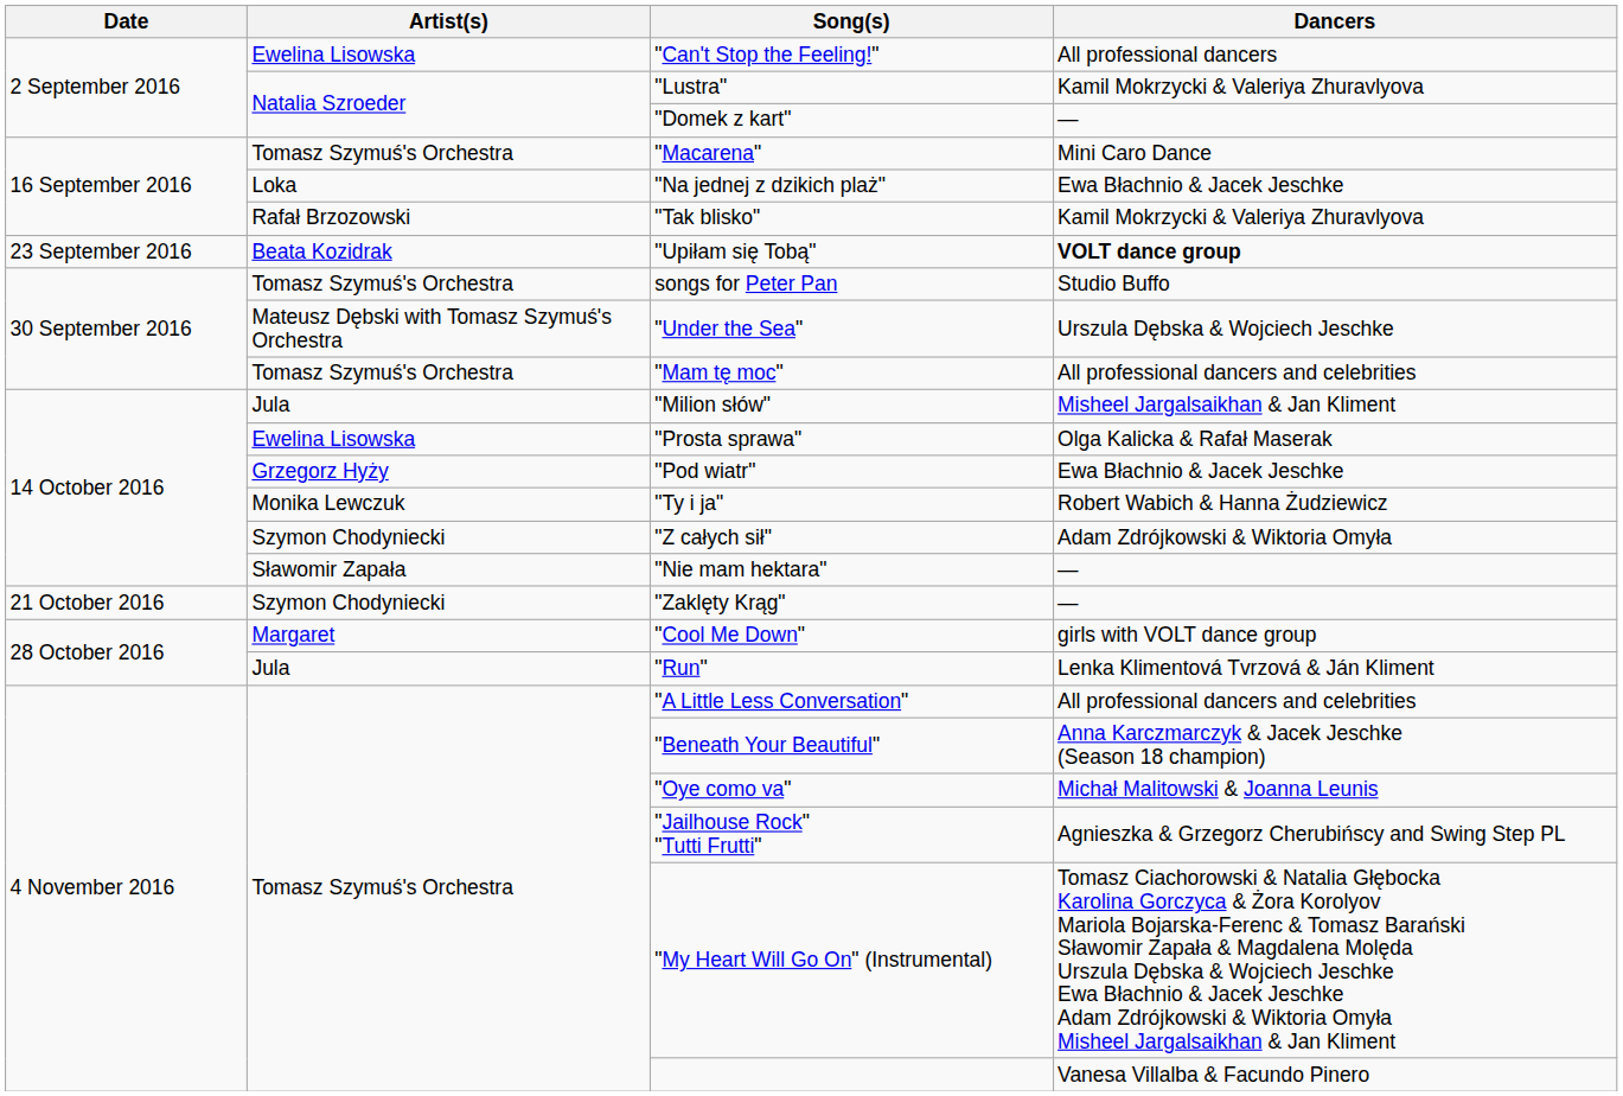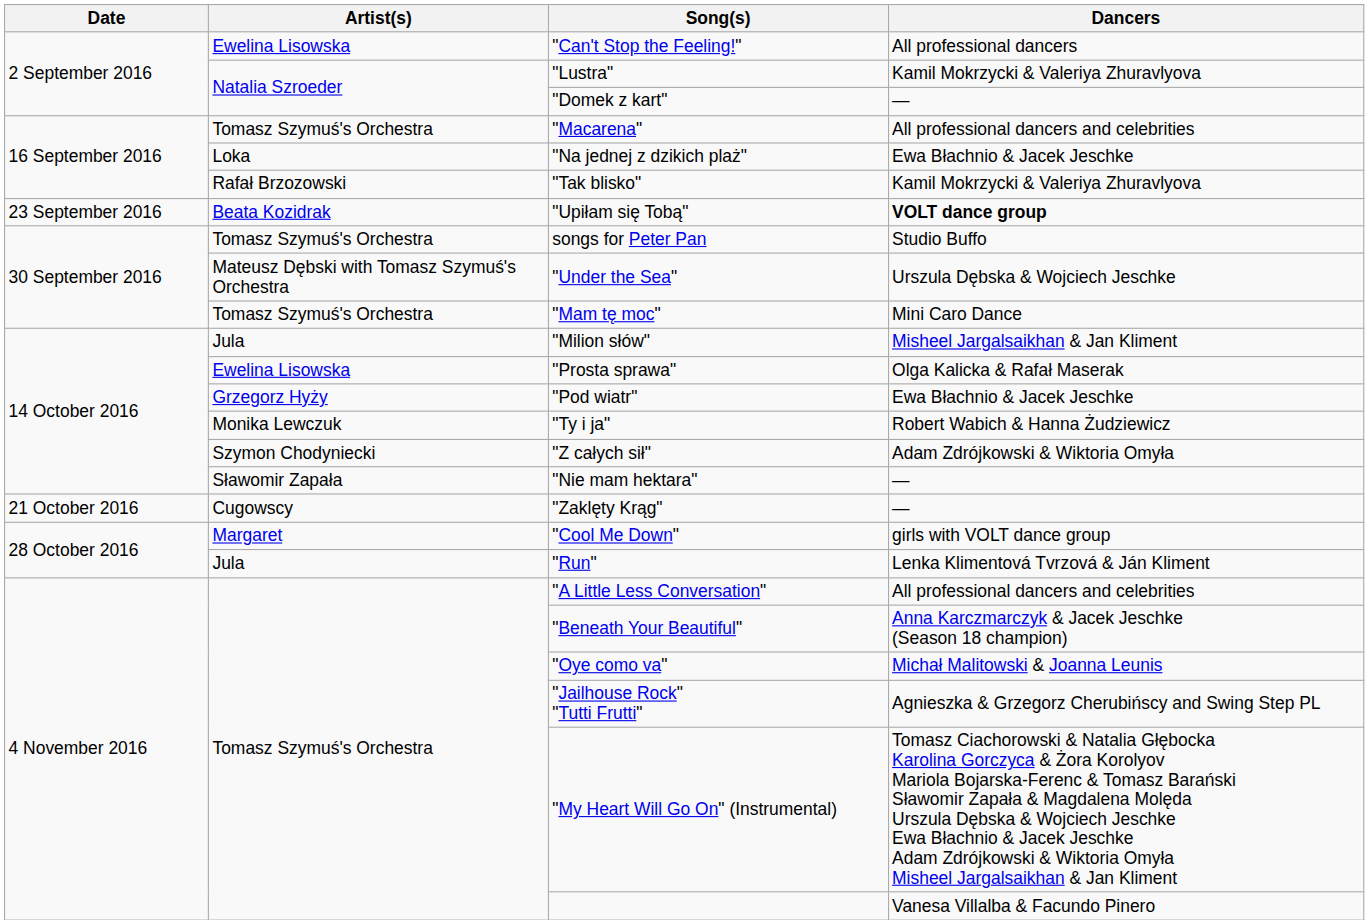 <table class="wikitable">
 <tr>
 <th style="width: 15%">Date</th>
 <th style="width: 25%">Artist(s)</th>
 <th style="width: 25%">Song(s)</th>
 <th>Dancers</th>
 </tr>
 <tr>
 <td rowspan="3">2 September 2016</td>
 <td><a href='#'>Ewelina Lisowska</a></td>
 <td>"<a href='#'>Can't Stop the Feeling!</a>"</td>
 <td>All professional dancers</td>
 </tr>
 <tr>
 <td rowspan="2"><a href='#'>Natalia Szroeder</a></td>
 <td>"Lustra"</td>
 <td>Kamil Mokrzycki & Valeriya Zhuravlyova</td>
 </tr>
 <tr>
 <td>"Domek z kart"</td>
 <td>—</td>
 </tr>
 <tr>
 <td rowspan="3">16 September 2016</td>
 <td>Tomasz Szymuś's Orchestra</td>
 <td>"<a href='#'>Macarena</a>"</td>
-<td>Mini Caro Dance</td>
+<td>All professional dancers and celebrities</td>
 </tr>
 <tr>
 <td>Loka</td>
 <td>"Na jednej z dzikich plaż"</td>
 <td>Ewa Błachnio & Jacek Jeschke</td>
 </tr>
 <tr>
 <td>Rafał Brzozowski</td>
 <td>"Tak blisko"</td>
 <td>Kamil Mokrzycki & Valeriya Zhuravlyova</td>
 </tr>
 <tr>
 <td>23 September 2016</td>
 <td><a href='#'>Beata Kozidrak</a></td>
 <td>"Upiłam się Tobą"</td>
 <td><strong>VOLT dance group</strong></td>
 </tr>
 <tr>
 <td rowspan="3">30 September 2016</td>
 <td>Tomasz Szymuś's Orchestra</td>
 <td>songs for <a href='#'>Peter Pan</a></td>
 <td>Studio Buffo</td>
 </tr>
 <tr>
 <td>Mateusz Dębski with Tomasz Szymuś's Orchestra</td>
 <td>"<a href='#'>Under the Sea</a>"</td>
 <td>Urszula Dębska & Wojciech Jeschke</td>
 </tr>
 <tr>
 <td>Tomasz Szymuś's Orchestra</td>
 <td>"<a href='#'>Mam tę moc</a>"</td>
-<td>All professional dancers and celebrities</td>
+<td>Mini Caro Dance</td>
 </tr>
 <tr>
 <td rowspan="6">14 October 2016</td>
 <td>Jula</td>
 <td>"Milion słów"</td>
 <td><a href='#'>Misheel Jargalsaikhan</a> & Jan Kliment</td>
 </tr>
 <tr>
 <td><a href='#'>Ewelina Lisowska</a></td>
 <td>"Prosta sprawa"</td>
 <td>Olga Kalicka & Rafał Maserak</td>
 </tr>
 <tr>
 <td><a href='#'>Grzegorz Hyży</a></td>
 <td>"Pod wiatr"</td>
 <td>Ewa Błachnio & Jacek Jeschke</td>
 </tr>
 <tr>
 <td>Monika Lewczuk</td>
 <td>"Ty i ja"</td>
 <td>Robert Wabich & Hanna Żudziewicz</td>
 </tr>
 <tr>
 <td>Szymon Chodyniecki</td>
 <td>"Z całych sił"</td>
 <td>Adam Zdrójkowski & Wiktoria Omyła</td>
 </tr>
 <tr>
 <td>Sławomir Zapała</td>
 <td>"Nie mam hektara"</td>
 <td>—</td>
 </tr>
 <tr>
 <td>21 October 2016</td>
-<td>Szymon Chodyniecki</td>
+<td>Cugowscy</td>
 <td>"Zaklęty Krąg"</td>
 <td>—</td>
 </tr>
 <tr>
 <td rowspan="2">28 October 2016</td>
 <td><a href='#'>Margaret</a></td>
 <td>"<a href='#'>Cool Me Down</a>"</td>
 <td>girls with VOLT dance group</td>
 </tr>
 <tr>
 <td>Jula</td>
 <td>"<a href='#'>Run</a>"</td>
 <td>Lenka Klimentová Tvrzová & Ján Kliment</td>
 </tr>
 <tr>
 <td rowspan="6">4 November 2016</td>
 <td rowspan="6">Tomasz Szymuś's Orchestra</td>
 <td>"<a href='#'>A Little Less Conversation</a>"</td>
 <td>All professional dancers and celebrities</td>
 </tr>
 <tr>
 <td>"<a href='#'>Beneath Your Beautiful</a>"</td>
 <td><a href='#'>Anna Karczmarczyk</a> & Jacek Jeschke<br>(Season 18 champion)</td>
 </tr>
 <tr>
 <td>"<a href='#'>Oye como va</a>"</td>
 <td><a href='#'>Michał Malitowski</a> & <a href='#'>Joanna Leunis</a></td>
 </tr>
 <tr>
 <td>"<a href='#'>Jailhouse Rock</a>"<br>"<a href='#'>Tutti Frutti</a>"</td>
 <td>Agnieszka & Grzegorz Cherubińscy and Swing Step PL</td>
 </tr>
 <tr>
 <td>"<a href='#'>My Heart Will Go On</a>" (Instrumental)</td>
 <td>Tomasz Ciachorowski & Natalia Głębocka<br><a href='#'>Karolina Gorczyca</a> & Żora Korolyov<br>Mariola Bojarska-Ferenc & Tomasz Barański<br>Sławomir Zapała & Magdalena Molęda<br>Urszula Dębska & Wojciech Jeschke<br>Ewa Błachnio & Jacek Jeschke<br>Adam Zdrójkowski & Wiktoria Omyła<br><a href='#'>Misheel Jargalsaikhan</a> & Jan Kliment</td>
 </tr>
 <tr>
 <td></td>
 <td>Vanesa Villalba & Facundo Pinero</td>
 </tr>
 </table>
